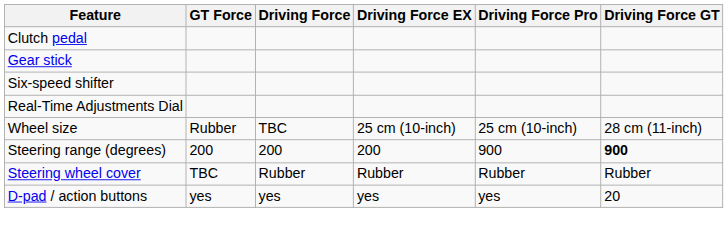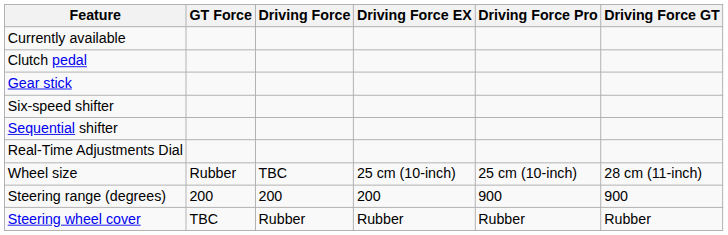 <table class="wikitable">
 <tr>
 <th>Feature</th>
 <th>GT Force</th>
 <th>Driving Force</th>
 <th>Driving Force EX</th>
 <th>Driving Force Pro</th>
 <th>Driving Force GT</th>
+</tr>
+<tr>
+<td>Currently available</td>
+<td></td>
+<td></td>
+<td></td>
+<td></td>
+<td></td>
 </tr>
 <tr>
 <td>Clutch <a href='#'>pedal</a></td>
 <td></td>
 <td></td>
 <td></td>
 <td></td>
 <td></td>
 </tr>
 <tr>
 <td><a href='#'>Gear stick</a></td>
 <td></td>
 <td></td>
 <td></td>
 <td></td>
 <td></td>
 </tr>
 <tr>
 <td>Six-speed shifter</td>
+<td></td>
+<td></td>
+<td></td>
+<td></td>
+<td></td>
+</tr>
+<tr>
+<td><a href='#'>Sequential</a> shifter</td>
 <td></td>
 <td></td>
 <td></td>
 <td></td>
 <td></td>
 </tr>
 <tr>
 <td>Real-Time Adjustments Dial</td>
 <td></td>
 <td></td>
 <td></td>
 <td></td>
 <td></td>
 </tr>
 <tr>
 <td>Wheel size</td>
 <td>Rubber</td>
 <td>TBC</td>
 <td>25 cm (10-inch)</td>
 <td>25 cm (10-inch)</td>
 <td>28 cm (11-inch)</td>
 </tr>
 <tr>
 <td>Steering range (degrees)</td>
 <td>200</td>
 <td>200</td>
 <td>200</td>
 <td>900</td>
-<td><strong>900</strong></td>
+<td>900</td>
 </tr>
 <tr>
 <td><a href='#'>Steering wheel cover</a></td>
 <td>TBC</td>
 <td>Rubber</td>
 <td>Rubber</td>
 <td>Rubber</td>
 <td>Rubber</td>
 </tr>
-<tr>
-<td><a href='#'>D-pad</a> / action buttons</td>
-<td>yes</td>
-<td>yes</td>
-<td>yes</td>
-<td>yes</td>
-<td>20</td>
-</tr>
 </table>
